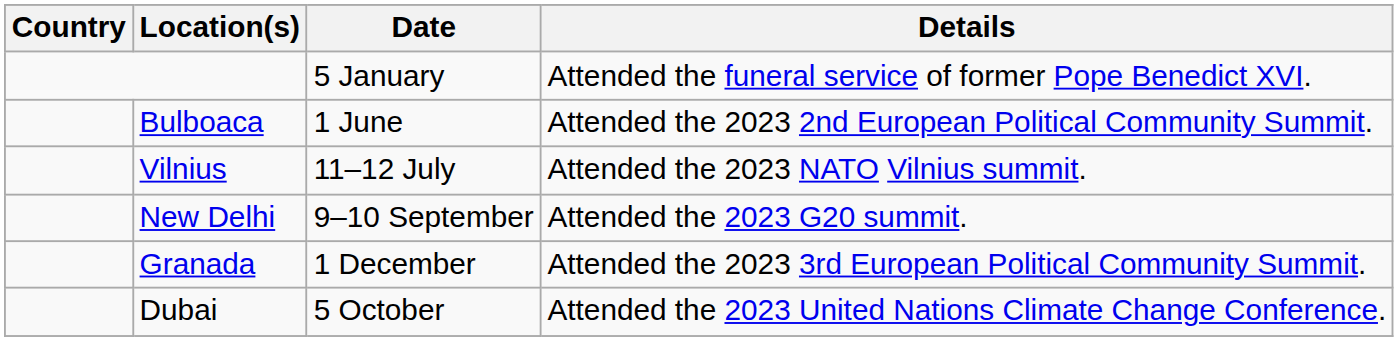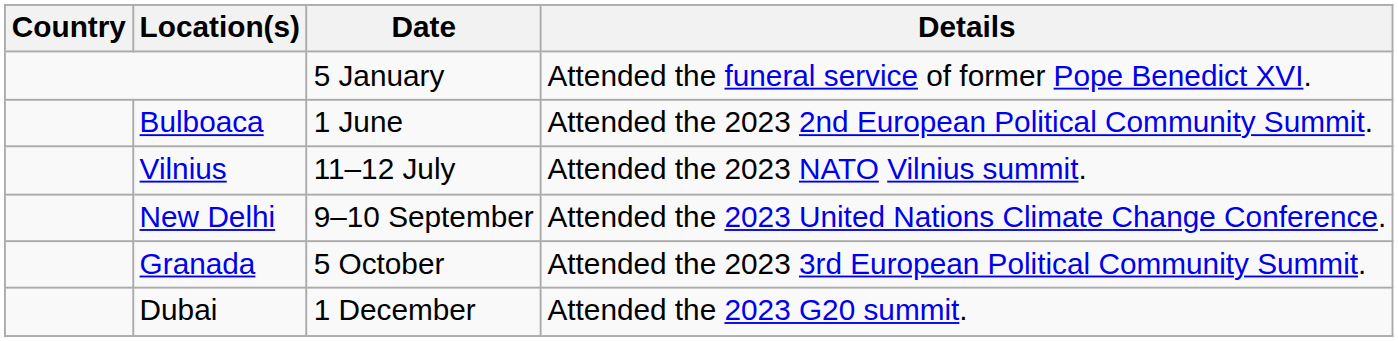 <table class="wikitable">
 <tr>
 <th>Country</th>
 <th>Location(s)</th>
 <th>Date</th>
 <th>Details</th>
 </tr>
 <tr>
 <td colspan="2"></td>
 <td>5 January</td>
 <td>Attended the <a href='#'>funeral service</a> of former <a href='#'>Pope Benedict XVI</a>.</td>
 </tr>
 <tr>
 <td></td>
 <td><a href='#'>Bulboaca</a></td>
 <td>1 June</td>
 <td>Attended the 2023 <a href='#'>2nd European Political Community Summit</a>.</td>
 </tr>
 <tr>
 <td></td>
 <td><a href='#'>Vilnius</a></td>
 <td>11–12 July</td>
 <td>Attended the 2023 <a href='#'>NATO</a> <a href='#'>Vilnius summit</a>.</td>
 </tr>
 <tr>
 <td></td>
 <td><a href='#'>New Delhi</a></td>
 <td>9–10 September</td>
-<td>Attended the <a href='#'>2023 G20 summit</a>.</td>
+<td>Attended the <a href='#'>2023 United Nations Climate Change Conference</a>.</td>
 </tr>
 <tr>
 <td></td>
 <td><a href='#'>Granada</a></td>
-<td>1 December</td>
+<td>5 October</td>
 <td>Attended the 2023 <a href='#'>3rd European Political Community Summit</a>.</td>
 </tr>
 <tr>
 <td></td>
 <td>Dubai</td>
-<td>5 October</td>
-<td>Attended the <a href='#'>2023 United Nations Climate Change Conference</a>.</td>
+<td>1 December</td>
+<td>Attended the <a href='#'>2023 G20 summit</a>.</td>
 </tr>
 </table>
